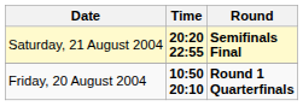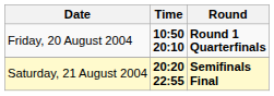 <table class="wikitable">
 <tr>
 <th>Date</th>
 <th>Time</th>
 <th>Round</th>
 </tr>
+<tr>
+<td>Friday, 20 August 2004</td>
+<td><strong>10:50</strong><br><strong>20:10</strong></td>
+<td><strong>Round 1</strong><br><strong>Quarterfinals</strong></td>
+</tr>
+<tr>
+</tr>
 <tr style=background:lemonchiffon>
 <td>Saturday, 21 August 2004</td>
 <td><strong>20:20</strong><br><strong>22:55</strong></td>
 <td><strong>Semifinals</strong><br><strong>Final</strong></td>
 </tr>
-<tr>
-</tr>
-<tr>
-<td>Friday, 20 August 2004</td>
-<td><strong>10:50</strong><br><strong>20:10</strong></td>
-<td><strong>Round 1</strong><br><strong>Quarterfinals</strong></td>
-</tr>
 </table>
